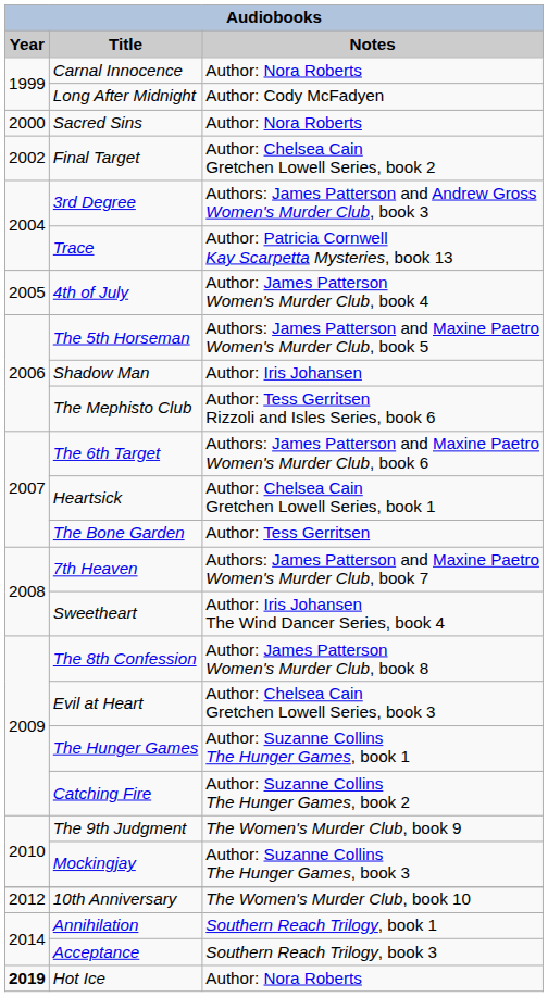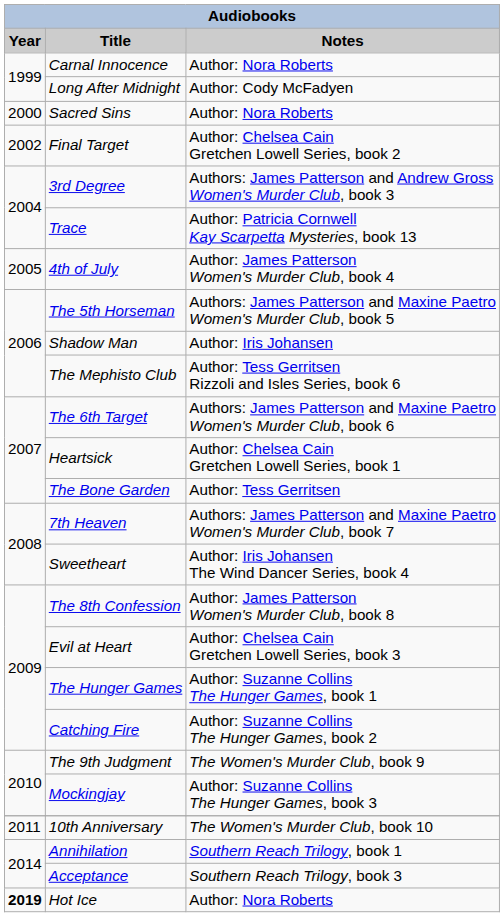 <table class="wikitable">
 <tr>
 <th colspan=3 style="background:#B0C4DE;">Audiobooks</th>
 </tr>
 <tr>
 <th style="background: #CCCCCC;">Year</th>
 <th style="background: #CCCCCC;">Title</th>
 <th style="background: #CCCCCC;">Notes</th>
 </tr>
 <tr>
 <td rowspan=2>1999</td>
 <td><em>Carnal Innocence</em></td>
 <td>Author: <a href='#'>Nora Roberts</a></td>
 </tr>
 <tr>
 <td><em>Long After Midnight</em></td>
 <td>Author: Cody McFadyen</td>
 </tr>
 <tr>
 <td>2000</td>
 <td><em>Sacred Sins</em></td>
 <td>Author: <a href='#'>Nora Roberts</a></td>
 </tr>
 <tr>
 <td>2002</td>
 <td><em>Final Target</em></td>
 <td>Author: <a href='#'>Chelsea Cain</a><br> Gretchen Lowell Series, book 2</td>
 </tr>
 <tr>
 <td rowspan=2>2004</td>
 <td><em><a href='#'>3rd Degree</a></em></td>
 <td>Authors: <a href='#'>James Patterson</a> and <a href='#'>Andrew Gross</a><br> <em><a href='#'>Women's Murder Club</a></em>, book 3</td>
 </tr>
 <tr>
 <td><em><a href='#'>Trace</a></em></td>
 <td>Author: <a href='#'>Patricia Cornwell</a><br> <em><a href='#'>Kay Scarpetta</a> Mysteries</em>, book 13</td>
 </tr>
 <tr>
 <td>2005</td>
 <td><em><a href='#'>4th of July</a></em></td>
 <td>Author: <a href='#'>James Patterson</a><br> <em>Women's Murder Club</em>, book 4</td>
 </tr>
 <tr>
 <td rowspan=3>2006</td>
 <td><em><a href='#'>The 5th Horseman</a></em></td>
 <td>Authors: <a href='#'>James Patterson</a> and <a href='#'>Maxine Paetro</a><br> <em>Women's Murder Club</em>, book 5</td>
 </tr>
 <tr>
 <td><em>Shadow Man</em></td>
 <td>Author: <a href='#'>Iris Johansen</a></td>
 </tr>
 <tr>
 <td><em>The Mephisto Club</em></td>
 <td>Author: <a href='#'>Tess Gerritsen</a><br> Rizzoli and Isles Series, book 6</td>
 </tr>
 <tr>
 <td rowspan=3>2007</td>
 <td><em><a href='#'>The 6th Target</a></em></td>
 <td>Authors: <a href='#'>James Patterson</a> and <a href='#'>Maxine Paetro</a><br> <em>Women's Murder Club</em>, book 6</td>
 </tr>
 <tr>
 <td><em>Heartsick</em></td>
 <td>Author: <a href='#'>Chelsea Cain</a><br> Gretchen Lowell Series, book 1</td>
 </tr>
 <tr>
 <td><em><a href='#'>The Bone Garden</a></em></td>
 <td>Author: <a href='#'>Tess Gerritsen</a></td>
 </tr>
 <tr>
 <td rowspan=2>2008</td>
 <td><em><a href='#'>7th Heaven</a></em></td>
 <td>Authors: <a href='#'>James Patterson</a> and <a href='#'>Maxine Paetro</a><br> <em>Women's Murder Club</em>, book 7</td>
 </tr>
 <tr>
 <td><em>Sweetheart</em></td>
 <td>Author: <a href='#'>Iris Johansen</a><br> The Wind Dancer Series, book 4</td>
 </tr>
 <tr>
 <td rowspan=4>2009</td>
 <td><em><a href='#'>The 8th Confession</a></em></td>
 <td>Author: <a href='#'>James Patterson</a><br> <em>Women's Murder Club</em>, book 8</td>
 </tr>
 <tr>
 <td><em>Evil at Heart</em></td>
 <td>Author: <a href='#'>Chelsea Cain</a><br> Gretchen Lowell Series, book 3</td>
 </tr>
 <tr>
 <td><em><a href='#'>The Hunger Games</a></em></td>
 <td>Author: <a href='#'>Suzanne Collins</a><br> <em><a href='#'>The Hunger Games</a></em>, book 1</td>
 </tr>
 <tr>
 <td><em><a href='#'>Catching Fire</a></em></td>
 <td>Author: <a href='#'>Suzanne Collins</a><br> <em>The Hunger Games</em>, book 2</td>
 </tr>
 <tr>
 <td rowspan=2>2010</td>
 <td><em>The 9th Judgment</em></td>
 <td><em>The Women's Murder Club</em>, book 9</td>
 </tr>
 <tr>
 <td><em><a href='#'>Mockingjay</a></em></td>
 <td>Author: <a href='#'>Suzanne Collins</a><br> <em>The Hunger Games</em>, book 3</td>
 </tr>
 <tr>
 </tr>
 <tr>
-<td>2012</td>
+<td>2011</td>
 <td><em>10th Anniversary</em></td>
 <td><em>The Women's Murder Club</em>, book 10</td>
 </tr>
 <tr>
 <td rowspan=2>2014</td>
 <td><em><a href='#'>Annihilation</a></em></td>
 <td><em><a href='#'>Southern Reach Trilogy</a></em>, book 1</td>
 </tr>
 <tr>
 <td><em><a href='#'>Acceptance</a></em></td>
 <td><em>Southern Reach Trilogy</em>, book 3</td>
 </tr>
 <tr>
 <td><strong>2019</strong></td>
 <td><em>Hot Ice</em></td>
 <td>Author: <a href='#'>Nora Roberts</a></td>
 </tr>
 </table>
